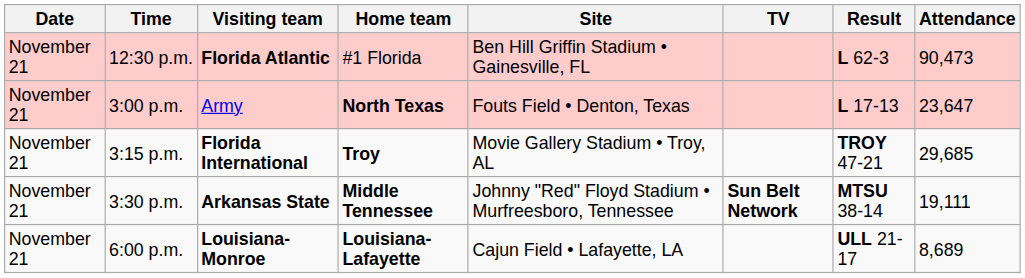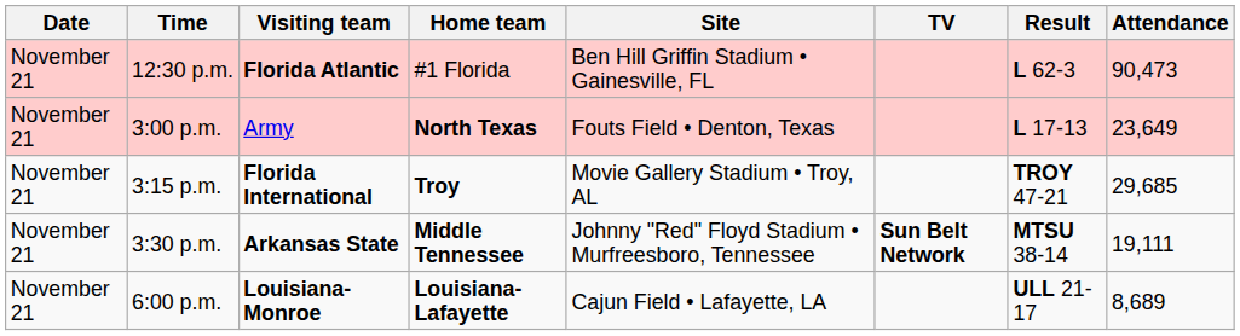 <table class="wikitable" style="font-size:95%;">
 <tr>
 <th>Date</th>
 <th>Time</th>
 <th>Visiting team</th>
 <th>Home team</th>
 <th>Site</th>
 <th>TV</th>
 <th>Result</th>
 <th>Attendance</th>
 </tr>
 <tr bgcolor=ffcccc>
 <td>November 21</td>
 <td>12:30 p.m.</td>
 <td><strong>Florida Atlantic</strong></td>
 <td>#1 Florida</td>
 <td>Ben Hill Griffin Stadium • Gainesville, FL</td>
 <td></td>
 <td><strong>L</strong> 62-3</td>
 <td>90,473</td>
 </tr>
 <tr bgcolor=ffcccc>
 <td>November 21</td>
 <td>3:00 p.m.</td>
 <td><a href='#'>Army</a></td>
 <td><strong>North Texas</strong></td>
 <td>Fouts Field • Denton, Texas</td>
 <td></td>
 <td><strong>L</strong> 17-13</td>
-<td>23,647</td>
+<td>23,649</td>
 </tr>
 <tr bgcolor=>
 <td>November 21</td>
 <td>3:15 p.m.</td>
 <td><strong>Florida International</strong></td>
 <td><strong>Troy</strong></td>
 <td>Movie Gallery Stadium • Troy, AL</td>
 <td></td>
 <td><strong>TROY</strong> 47-21</td>
 <td>29,685</td>
 </tr>
 <tr bgcolor=>
 <td>November 21</td>
 <td>3:30 p.m.</td>
 <td><strong>Arkansas State</strong></td>
 <td><strong>Middle Tennessee</strong></td>
 <td>Johnny "Red" Floyd Stadium • Murfreesboro, Tennessee</td>
 <td><strong>Sun Belt Network</strong></td>
 <td><strong>MTSU</strong> 38-14</td>
 <td>19,111</td>
 </tr>
 <tr bgcolor=>
 <td>November 21</td>
 <td>6:00 p.m.</td>
 <td><strong>Louisiana-Monroe</strong></td>
 <td><strong>Louisiana-Lafayette</strong></td>
 <td>Cajun Field • Lafayette, LA</td>
 <td></td>
 <td><strong>ULL</strong> 21-17</td>
 <td>8,689</td>
 </tr>
 </table>
